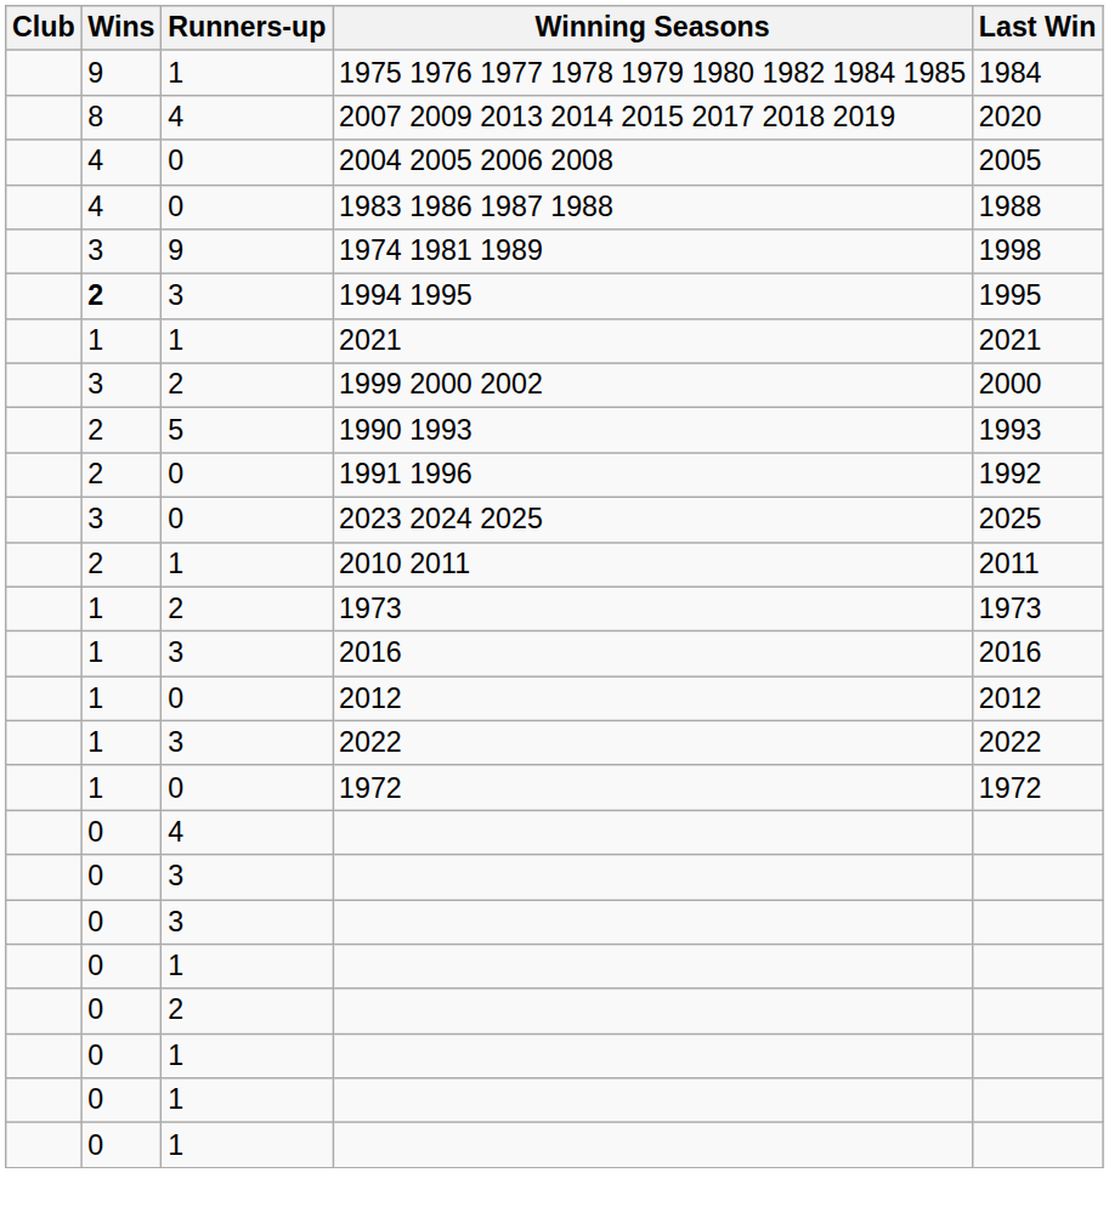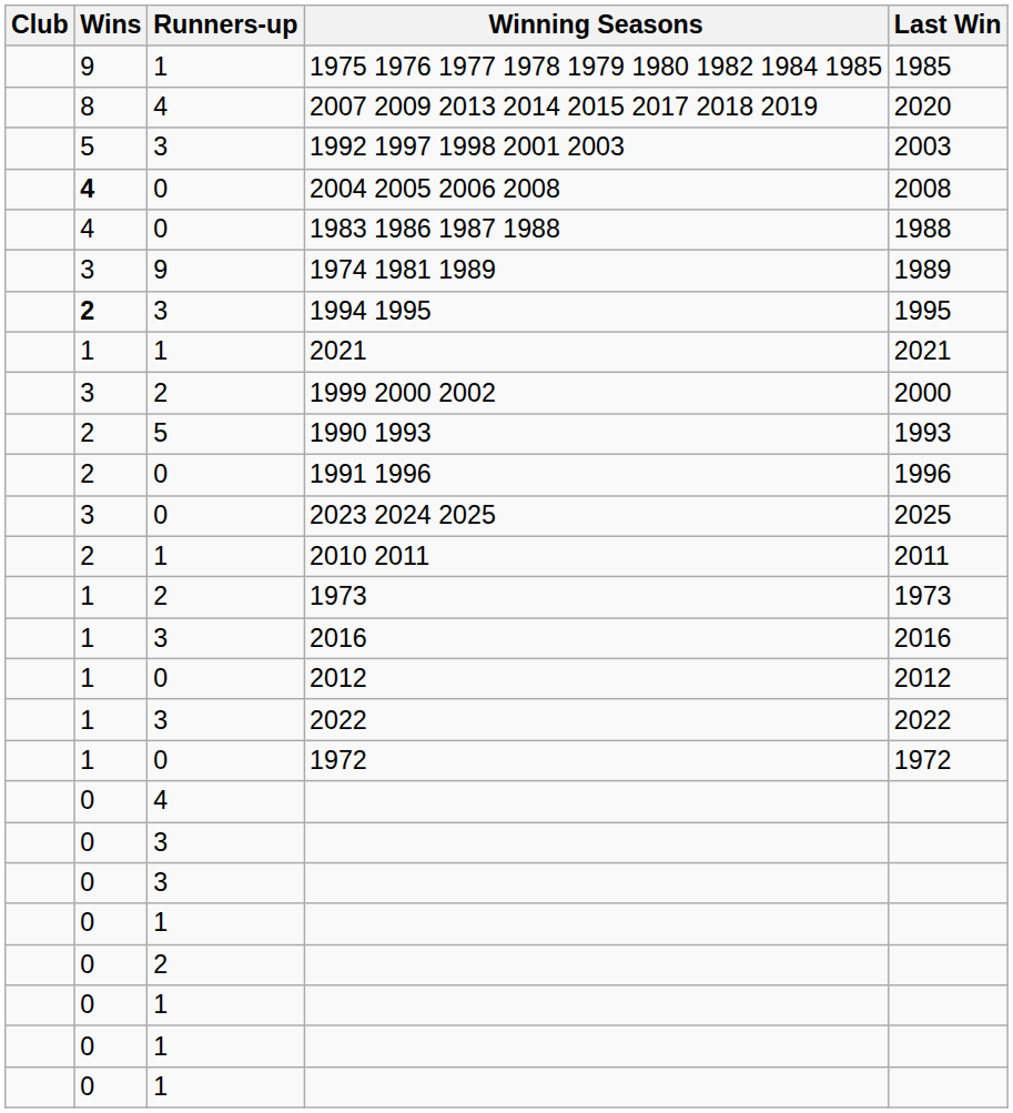 <table class="wikitable sortable">
 <tr>
 <th>Club</th>
 <th>Wins</th>
 <th>Runners-up</th>
 <th class=unsortable>Winning Seasons</th>
 <th>Last Win</th>
 </tr>
 <tr>
 <td></td>
 <td>9</td>
 <td>1</td>
 <td>1975 1976 1977 1978 1979 1980 1982 1984 1985</td>
-<td>1984</td>
+<td>1985</td>
 </tr>
 <tr>
 <td><strong></strong></td>
 <td>8</td>
 <td>4</td>
 <td>2007 2009 2013 2014 2015 2017 2018 2019</td>
 <td>2020</td>
 </tr>
 <tr>
 <td></td>
-<td>4</td>
+<td>5</td>
+<td>3</td>
+<td>1992 1997 1998 2001 2003</td>
+<td>2003</td>
+</tr>
+<tr>
+<td></td>
+<td><strong>4</strong></td>
 <td>0</td>
 <td>2004 2005 2006 2008</td>
-<td>2005</td>
+<td>2008</td>
 </tr>
 <tr>
 <td></td>
 <td>4</td>
 <td>0</td>
 <td>1983 1986 1987 1988</td>
 <td>1988</td>
 </tr>
 <tr>
 <td></td>
 <td>3</td>
 <td>9</td>
 <td>1974 1981 1989</td>
-<td>1998</td>
+<td>1989</td>
 </tr>
 <tr>
 <td></td>
 <td><strong>2</strong></td>
 <td>3</td>
 <td>1994 1995</td>
 <td>1995</td>
 </tr>
 <tr>
 <td><strong></strong></td>
 <td>1</td>
 <td>1</td>
 <td>2021</td>
 <td>2021</td>
 </tr>
 <tr>
 <td></td>
 <td>3</td>
 <td>2</td>
 <td>1999 2000 2002</td>
 <td>2000</td>
 </tr>
 <tr>
 <td></td>
 <td>2</td>
 <td>5</td>
 <td>1990 1993</td>
 <td>1993</td>
 </tr>
 <tr>
 <td></td>
 <td>2</td>
 <td>0</td>
 <td>1991 1996</td>
-<td>1992</td>
+<td>1996</td>
 </tr>
 <tr>
 <td><strong></strong></td>
 <td>3</td>
 <td>0</td>
 <td>2023 2024 2025</td>
 <td>2025</td>
 </tr>
 <tr>
 <td></td>
 <td>2</td>
 <td>1</td>
 <td>2010 2011</td>
 <td>2011</td>
 </tr>
 <tr>
 <td></td>
 <td>1</td>
 <td>2</td>
 <td>1973</td>
 <td>1973</td>
 </tr>
 <tr>
 <td><strong></strong></td>
 <td>1</td>
 <td>3</td>
 <td>2016</td>
 <td>2016</td>
 </tr>
 <tr>
 <td></td>
 <td>1</td>
 <td>0</td>
 <td>2012</td>
 <td>2012</td>
 </tr>
 <tr>
 <td><strong></strong></td>
 <td>1</td>
 <td>3</td>
 <td>2022</td>
 <td>2022</td>
 </tr>
 <tr>
 <td></td>
 <td>1</td>
 <td>0</td>
 <td>1972</td>
 <td>1972</td>
 </tr>
 <tr>
 <td></td>
 <td>0</td>
 <td>4</td>
 <td></td>
 <td></td>
 </tr>
 <tr>
 <td><strong></strong></td>
 <td>0</td>
 <td>3</td>
 <td></td>
 <td></td>
 </tr>
 <tr>
 <td></td>
 <td>0</td>
 <td>3</td>
 <td></td>
 <td></td>
 </tr>
 <tr>
 <td></td>
 <td>0</td>
 <td>1</td>
 <td></td>
 <td></td>
 </tr>
 <tr>
 <td><strong></strong></td>
 <td>0</td>
 <td>2</td>
 <td></td>
 <td></td>
 </tr>
 <tr>
 <td><strong></strong></td>
 <td>0</td>
 <td>1</td>
 <td></td>
 <td></td>
 </tr>
 <tr>
 <td></td>
 <td>0</td>
 <td>1</td>
 <td></td>
 <td></td>
 </tr>
 <tr>
 <td></td>
 <td>0</td>
 <td>1</td>
 <td></td>
 <td></td>
 </tr>
 </table>
